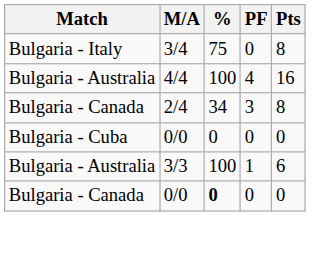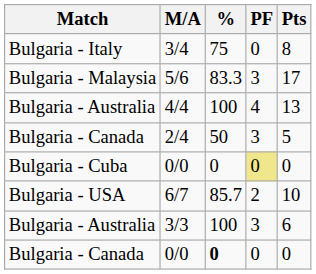 <table class="wikitable">
 <tr>
 <th>Match</th>
 <th>M/A</th>
 <th>%</th>
 <th>PF</th>
 <th>Pts</th>
 </tr>
 <tr>
 <td> Bulgaria -  Italy</td>
 <td>3/4</td>
 <td>75</td>
 <td>0</td>
 <td>8</td>
 </tr>
 <tr>
+<td> Bulgaria -  Malaysia</td>
+<td>5/6</td>
+<td>83.3</td>
+<td>3</td>
+<td>17</td>
+</tr>
+<tr>
 <td> Bulgaria -  Australia</td>
 <td>4/4</td>
 <td>100</td>
 <td>4</td>
-<td>16</td>
+<td>13</td>
 </tr>
 <tr>
 <td> Bulgaria -  Canada</td>
 <td>2/4</td>
-<td>34</td>
+<td>50</td>
 <td>3</td>
-<td>8</td>
+<td>5</td>
 </tr>
 <tr>
 <td> Bulgaria -  Cuba</td>
 <td>0/0</td>
 <td>0</td>
+<td style="background: khaki;">0</td>
 <td>0</td>
-<td>0</td>
+</tr>
+<tr>
+<td> Bulgaria -  USA</td>
+<td>6/7</td>
+<td>85.7</td>
+<td>2</td>
+<td>10</td>
 </tr>
 <tr>
 <td> Bulgaria -  Australia</td>
 <td>3/3</td>
 <td>100</td>
-<td>1</td>
+<td>3</td>
 <td>6</td>
 </tr>
 <tr>
 <td> Bulgaria -  Canada</td>
 <td>0/0</td>
 <td><strong>0</strong></td>
 <td>0</td>
 <td>0</td>
 </tr>
 </table>
